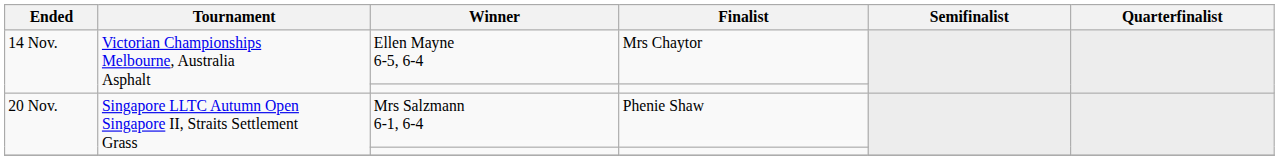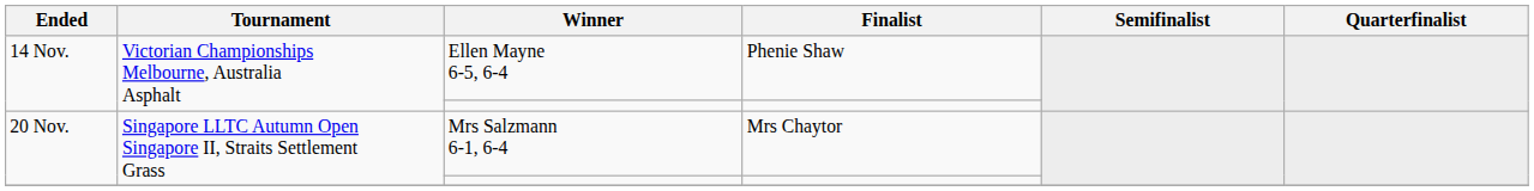 <table class="wikitable" style="font-size:85%;">
 <tr>
 <th width="75">Ended</th>
 <th width="230">Tournament</th>
 <th width="210">Winner</th>
 <th width="210">Finalist</th>
 <th width="170">Semifinalist</th>
 <th width="170">Quarterfinalist</th>
 </tr>
 <tr valign=top>
 <td rowspan=2>14 Nov.</td>
 <td rowspan=2><a href='#'>Victorian Championships</a><br><a href='#'>Melbourne</a>, Australia<br>Asphalt</td>
 <td> Ellen Mayne<br>6-5, 6-4</td>
-<td> Mrs Chaytor</td>
+<td> Phenie Shaw</td>
 <td style="background:#ededed;" rowspan=2></td>
 <td style="background:#ededed;" rowspan=2></td>
 </tr>
 <tr valign=top>
 <td></td>
 <td></td>
 </tr>
 <tr valign=top>
 <td rowspan=2>20 Nov.</td>
 <td rowspan=2><a href='#'>Singapore LLTC Autumn Open</a><br><a href='#'>Singapore</a> II, Straits Settlement<br>Grass</td>
 <td> Mrs Salzmann<br>6-1, 6-4</td>
-<td> Phenie Shaw</td>
+<td> Mrs Chaytor</td>
 <td style="background:#ededed;" rowspan=2></td>
 <td style="background:#ededed;" rowspan=2></td>
 </tr>
 <tr valign=top>
 <td></td>
 <td></td>
 </tr>
 <tr valign=top>
 </tr>
 </table>
